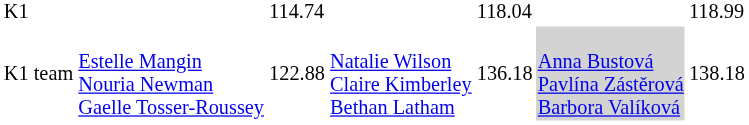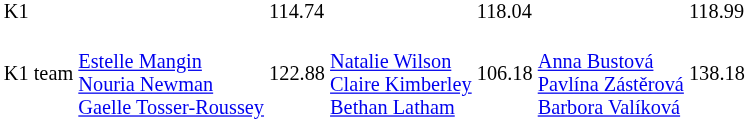 <table>
 <tr>
 <td>K1</td>
 <td></td>
 <td>114.74</td>
 <td></td>
 <td>118.04</td>
 <td></td>
 <td>118.99</td>
 </tr>
 <tr>
 <td>K1 team</td>
 <td><br><a href='#'>Estelle Mangin</a><br><a href='#'>Nouria Newman</a><br><a href='#'>Gaelle Tosser-Roussey</a></td>
 <td>122.88</td>
 <td><br><a href='#'>Natalie Wilson</a><br><a href='#'>Claire Kimberley</a><br><a href='#'>Bethan Latham</a></td>
-<td>136.18</td>
-<td style="background: lightgrey;"><br><a href='#'>Anna Bustová</a><br><a href='#'>Pavlína Zástěrová</a><br><a href='#'>Barbora Valíková</a></td>
+<td>106.18</td>
+<td><br><a href='#'>Anna Bustová</a><br><a href='#'>Pavlína Zástěrová</a><br><a href='#'>Barbora Valíková</a></td>
 <td>138.18</td>
 </tr>
 </table>
